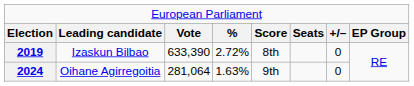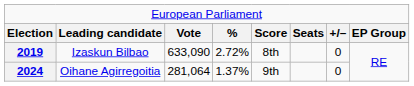 <table class="wikitable" style="font-size:97%; text-align:center;">
 <tr>
 <td colspan="8" align="center"><a href='#'>European Parliament</a></td>
 </tr>
 <tr>
 <th>Election</th>
 <th>Leading candidate</th>
 <th>Vote</th>
 <th>%</th>
 <th>Score</th>
 <th>Seats</th>
 <th>+/–</th>
 <th>EP Group</th>
 </tr>
 <tr>
 <th><a href='#'>2019</a></th>
 <td><a href='#'>Izaskun Bilbao</a></td>
-<td>633,390</td>
+<td>633,090</td>
 <td>2.72%</td>
 <td>8th</td>
 <td></td>
 <td>0</td>
 <td rowspan=2><a href='#'>RE</a></td>
 </tr>
 <tr>
 <th><a href='#'>2024</a></th>
 <td><a href='#'>Oihane Agirregoitia</a></td>
 <td>281,064</td>
-<td>1.63%</td>
+<td>1.37%</td>
 <td>9th</td>
 <td></td>
 <td>0</td>
 </tr>
 </table>
